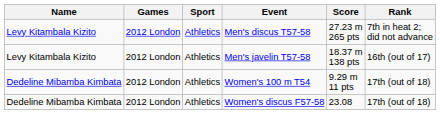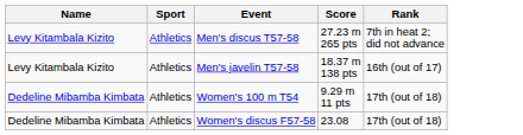 <table class="wikitable sortable" style="font-size:90%">
 <tr>
 <th>Name</th>
-<th>Games</th>
 <th>Sport</th>
 <th>Event</th>
 <th>Score</th>
 <th>Rank</th>
 </tr>
 <tr>
 <td><a href='#'>Levy Kitambala Kizito</a></td>
-<td><a href='#'>2012 London</a></td>
 <td><a href='#'>Athletics</a></td>
 <td><a href='#'>Men's discus T57-58</a></td>
 <td>27.23 m<br>265 pts</td>
 <td>7th in heat 2;<br> did not advance</td>
 </tr>
 <tr>
 <td>Levy Kitambala Kizito</td>
-<td>2012 London</td>
 <td>Athletics</td>
 <td><a href='#'>Men's javelin T57-58</a></td>
 <td>18.37 m<br>138 pts</td>
 <td>16th (out of 17)</td>
 </tr>
 <tr>
 <td><a href='#'>Dedeline Mibamba Kimbata</a></td>
-<td>2012 London</td>
 <td>Athletics</td>
 <td><a href='#'>Women's 100 m T54</a></td>
 <td>9.29 m<br>11 pts</td>
 <td>17th (out of 18)</td>
 </tr>
 <tr>
 <td>Dedeline Mibamba Kimbata</td>
-<td>2012 London</td>
 <td>Athletics</td>
 <td><a href='#'>Women's discus F57-58</a></td>
 <td>23.08</td>
 <td>17th (out of 18)</td>
 </tr>
 </table>
